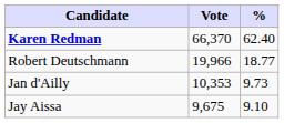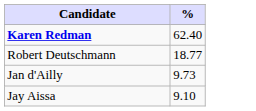 <table class="wikitable">
 <tr>
 <th style="background:#ddf; width:200px;">Candidate</th>
-<th style="background:#ddf; width:50px;">Vote</th>
 <th style="background:#ddf; width:30px;">%</th>
 </tr>
 <tr>
 <td><strong><a href='#'>Karen Redman</a></strong></td>
-<td>66,370</td>
 <td>62.40</td>
 </tr>
 <tr>
 <td>Robert Deutschmann</td>
-<td>19,966</td>
 <td>18.77</td>
 </tr>
 <tr>
 <td>Jan d'Ailly</td>
-<td>10,353</td>
 <td>9.73</td>
 </tr>
 <tr>
 <td>Jay Aissa</td>
-<td>9,675</td>
 <td>9.10</td>
 </tr>
 </table>
